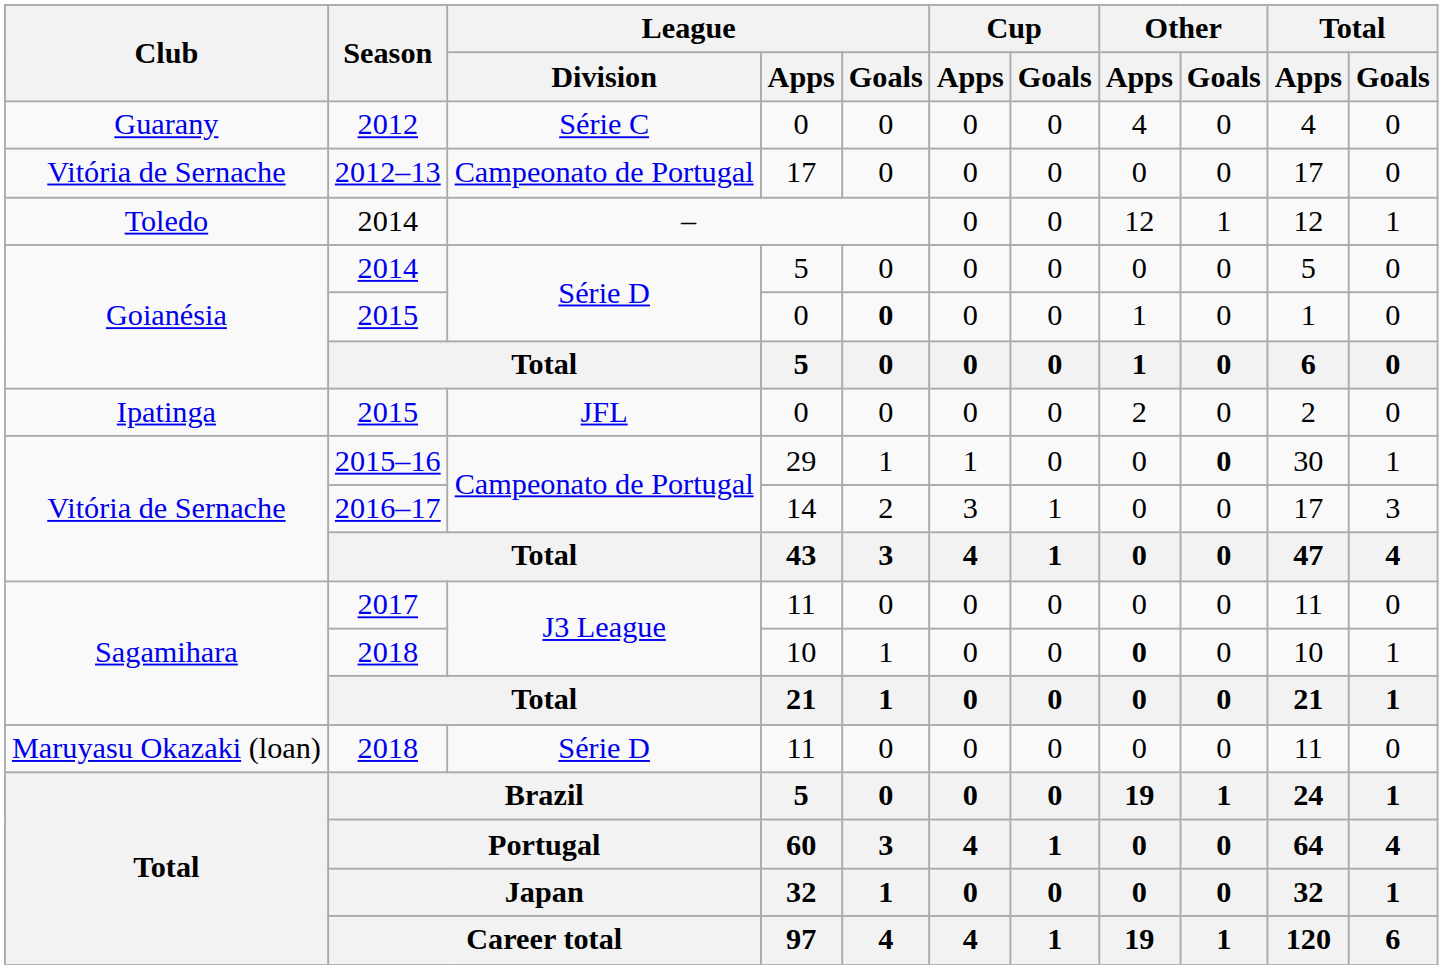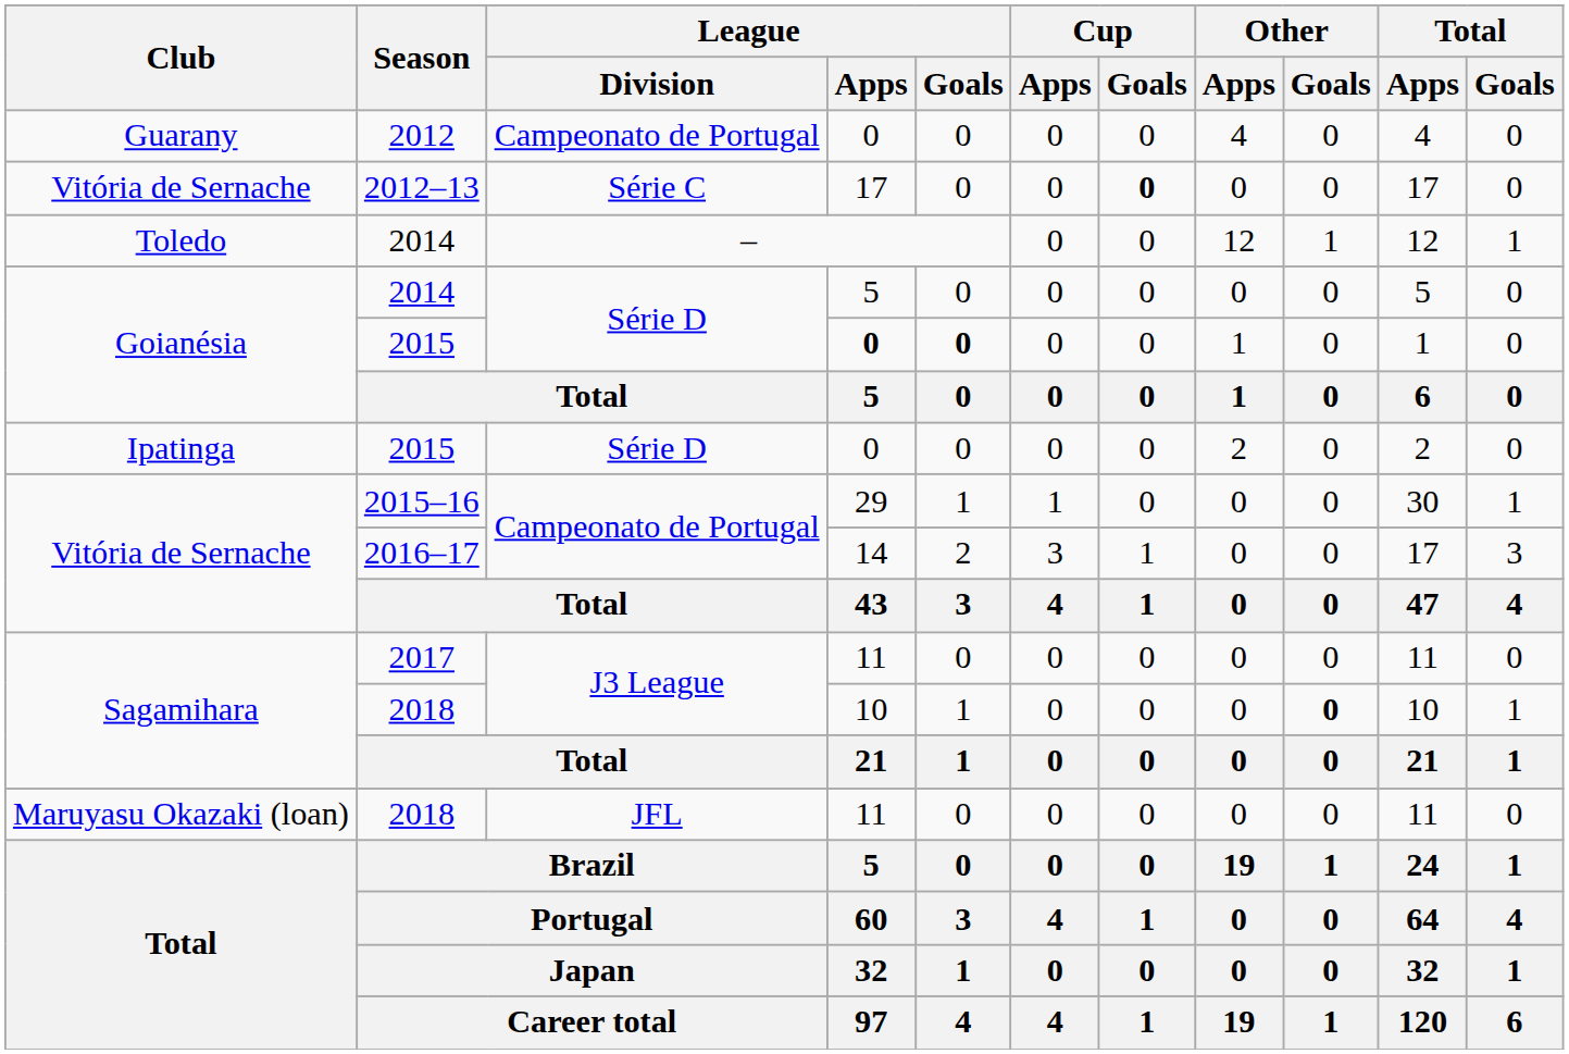 <table class="wikitable" style="text-align: center">
 <tr>
 <th rowspan="2">Club</th>
 <th rowspan="2">Season</th>
 <th colspan="3">League</th>
 <th colspan="2">Cup</th>
 <th colspan="2">Other</th>
 <th colspan="2">Total</th>
 </tr>
 <tr>
 <th>Division</th>
 <th>Apps</th>
 <th>Goals</th>
 <th>Apps</th>
 <th>Goals</th>
 <th>Apps</th>
 <th>Goals</th>
 <th>Apps</th>
 <th>Goals</th>
 </tr>
 <tr>
 <td><a href='#'>Guarany</a></td>
 <td><a href='#'>2012</a></td>
-<td><a href='#'>Série C</a></td>
+<td><a href='#'>Campeonato de Portugal</a></td>
 <td>0</td>
 <td>0</td>
 <td>0</td>
 <td>0</td>
 <td>4</td>
 <td>0</td>
 <td>4</td>
 <td>0</td>
 </tr>
 <tr>
 <td><a href='#'>Vitória de Sernache</a></td>
 <td><a href='#'>2012–13</a></td>
-<td><a href='#'>Campeonato de Portugal</a></td>
+<td><a href='#'>Série C</a></td>
 <td>17</td>
 <td>0</td>
 <td>0</td>
-<td>0</td>
+<td><strong>0</strong></td>
 <td>0</td>
 <td>0</td>
 <td>17</td>
 <td>0</td>
 </tr>
 <tr>
 <td><a href='#'>Toledo</a></td>
 <td>2014</td>
 <td colspan="3">–</td>
 <td>0</td>
 <td>0</td>
 <td>12</td>
 <td>1</td>
 <td>12</td>
 <td>1</td>
 </tr>
 <tr>
 <td rowspan="3"><a href='#'>Goianésia</a></td>
 <td><a href='#'>2014</a></td>
 <td rowspan="2"><a href='#'>Série D</a></td>
 <td>5</td>
 <td>0</td>
 <td>0</td>
 <td>0</td>
 <td>0</td>
 <td>0</td>
 <td>5</td>
 <td>0</td>
 </tr>
 <tr>
 <td><a href='#'>2015</a></td>
-<td>0</td>
+<td><strong>0</strong></td>
 <td><strong>0</strong></td>
 <td>0</td>
 <td>0</td>
 <td>1</td>
 <td>0</td>
 <td>1</td>
 <td>0</td>
 </tr>
 <tr>
 <th colspan="2"><strong>Total</strong></th>
 <th>5</th>
 <th>0</th>
 <th>0</th>
 <th>0</th>
 <th>1</th>
 <th>0</th>
 <th>6</th>
 <th>0</th>
 </tr>
 <tr>
 <td><a href='#'>Ipatinga</a></td>
 <td><a href='#'>2015</a></td>
-<td><a href='#'>JFL</a></td>
+<td><a href='#'>Série D</a></td>
 <td>0</td>
 <td>0</td>
 <td>0</td>
 <td>0</td>
 <td>2</td>
 <td>0</td>
 <td>2</td>
 <td>0</td>
 </tr>
 <tr>
 <td rowspan="3"><a href='#'>Vitória de Sernache</a></td>
 <td><a href='#'>2015–16</a></td>
 <td rowspan="2"><a href='#'>Campeonato de Portugal</a></td>
 <td>29</td>
 <td>1</td>
 <td>1</td>
 <td>0</td>
 <td>0</td>
-<td><strong>0</strong></td>
+<td>0</td>
 <td>30</td>
 <td>1</td>
 </tr>
 <tr>
 <td><a href='#'>2016–17</a></td>
 <td>14</td>
 <td>2</td>
 <td>3</td>
 <td>1</td>
 <td>0</td>
 <td>0</td>
 <td>17</td>
 <td>3</td>
 </tr>
 <tr>
 <th colspan="2"><strong>Total</strong></th>
 <th>43</th>
 <th>3</th>
 <th>4</th>
 <th>1</th>
 <th>0</th>
 <th>0</th>
 <th>47</th>
 <th>4</th>
 </tr>
 <tr>
 <td rowspan="3"><a href='#'>Sagamihara</a></td>
 <td><a href='#'>2017</a></td>
 <td rowspan="2"><a href='#'>J3 League</a></td>
 <td>11</td>
 <td>0</td>
 <td>0</td>
 <td>0</td>
 <td>0</td>
 <td>0</td>
 <td>11</td>
 <td>0</td>
 </tr>
 <tr>
 <td><a href='#'>2018</a></td>
 <td>10</td>
 <td>1</td>
 <td>0</td>
 <td>0</td>
+<td>0</td>
 <td><strong>0</strong></td>
-<td>0</td>
 <td>10</td>
 <td>1</td>
 </tr>
 <tr>
 <th colspan="2"><strong>Total</strong></th>
 <th>21</th>
 <th>1</th>
 <th>0</th>
 <th>0</th>
 <th>0</th>
 <th>0</th>
 <th>21</th>
 <th>1</th>
 </tr>
 <tr>
 <td><a href='#'>Maruyasu Okazaki</a> (loan)</td>
 <td><a href='#'>2018</a></td>
-<td><a href='#'>Série D</a></td>
+<td><a href='#'>JFL</a></td>
 <td>11</td>
 <td>0</td>
 <td>0</td>
 <td>0</td>
 <td>0</td>
 <td>0</td>
 <td>11</td>
 <td>0</td>
 </tr>
 <tr>
 <th rowspan=4>Total</th>
 <th colspan=2>Brazil</th>
 <th>5</th>
 <th>0</th>
 <th>0</th>
 <th>0</th>
 <th>19</th>
 <th>1</th>
 <th>24</th>
 <th>1</th>
 </tr>
 <tr>
 <th colspan=2>Portugal</th>
 <th>60</th>
 <th>3</th>
 <th>4</th>
 <th>1</th>
 <th>0</th>
 <th>0</th>
 <th>64</th>
 <th>4</th>
 </tr>
 <tr>
 <th colspan=2>Japan</th>
 <th>32</th>
 <th>1</th>
 <th>0</th>
 <th>0</th>
 <th>0</th>
 <th>0</th>
 <th>32</th>
 <th>1</th>
 </tr>
 <tr>
 <th colspan=2>Career total</th>
 <th>97</th>
 <th>4</th>
 <th>4</th>
 <th>1</th>
 <th>19</th>
 <th>1</th>
 <th>120</th>
 <th>6</th>
 </tr>
 </table>
